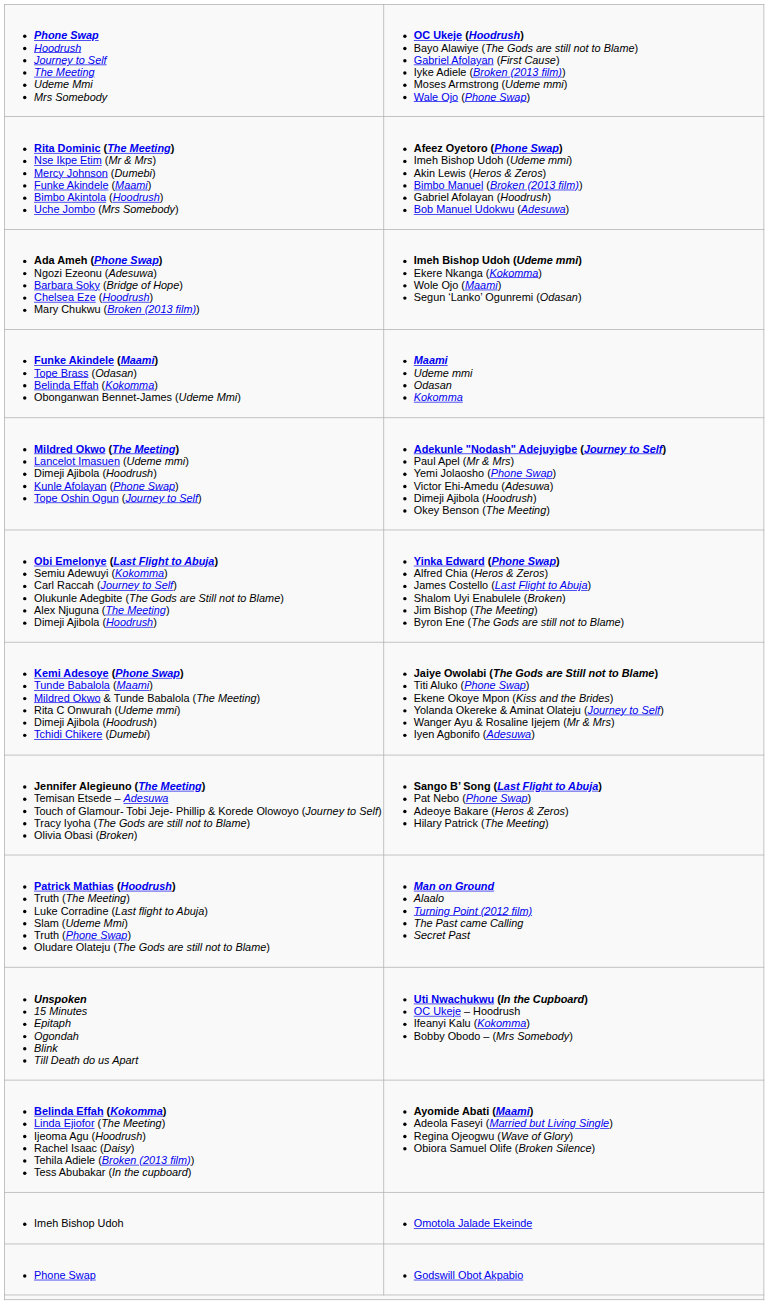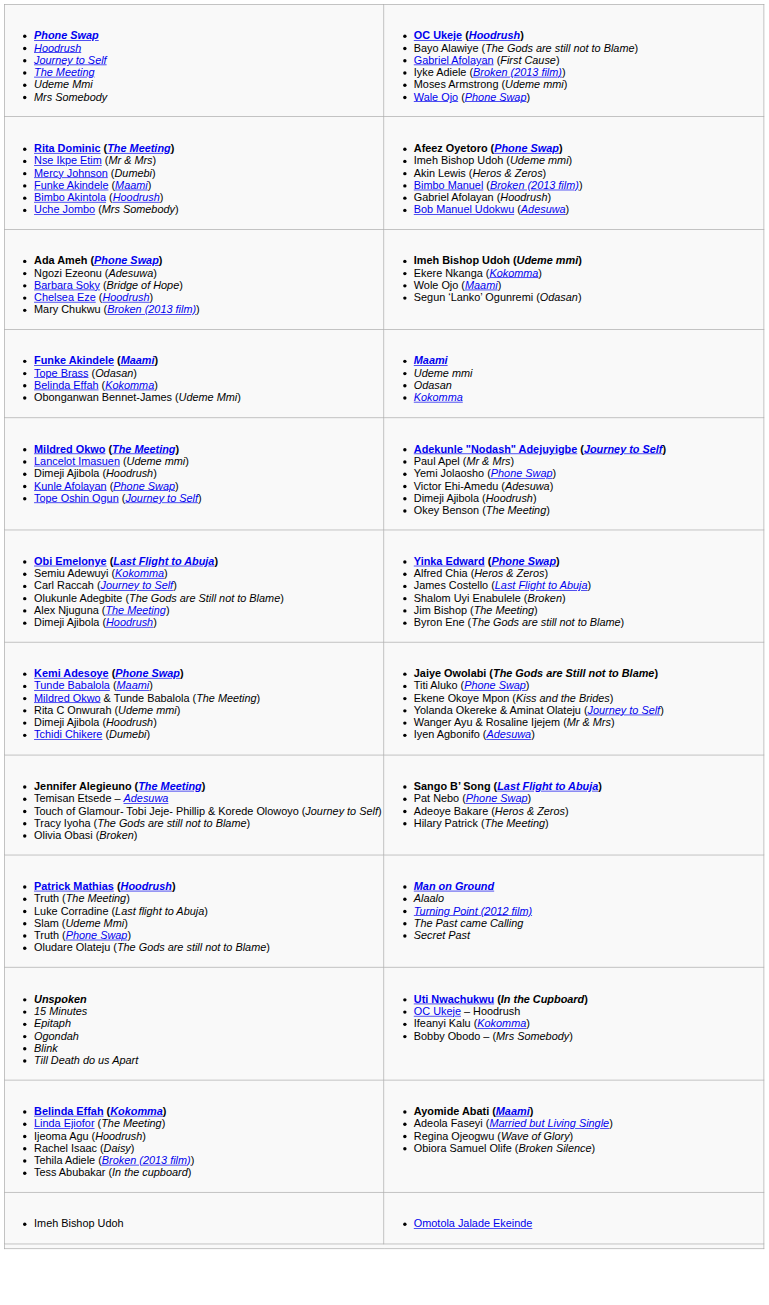 <table class="wikitable">
 <tr>
 <td valign="top" width="50%"><br><ul><li><strong><em><a href='#'>Phone Swap</a></em></strong></li><li><em><a href='#'>Hoodrush</a></em></li><li><em><a href='#'>Journey to Self</a></em></li><li><em><a href='#'>The Meeting</a></em></li><li><em>Udeme Mmi</em></li><li><em>Mrs Somebody</em></li></ul></td>
 <td valign="top"  width="50%"><br><ul><li><strong><a href='#'>OC Ukeje</a> (<em><a href='#'>Hoodrush</a></em>)</strong></li><li>Bayo Alawiye (<em>The Gods are still not to Blame</em>)</li><li><a href='#'>Gabriel Afolayan</a> (<em>First Cause</em>)</li><li>Iyke Adiele (<em><a href='#'>Broken (2013 film)</a></em>)</li><li>Moses Armstrong (<em>Udeme mmi</em>)</li><li><a href='#'>Wale Ojo</a> (<em><a href='#'>Phone Swap</a></em>)</li></ul></td>
 </tr>
 <tr>
 <td valign="top"><br><ul><li><strong><a href='#'>Rita Dominic</a> (<em><a href='#'>The Meeting</a></em>)</strong></li><li><a href='#'>Nse Ikpe Etim</a>  (<em>Mr & Mrs</em>)</li><li><a href='#'>Mercy Johnson</a> (<em>Dumebi</em>)</li><li><a href='#'>Funke Akindele</a> (<em><a href='#'>Maami</a></em>)</li><li><a href='#'>Bimbo Akintola</a> (<em><a href='#'>Hoodrush</a></em>)</li><li><a href='#'>Uche Jombo</a> (<em>Mrs Somebody</em>)</li></ul></td>
 <td valign="top"><br><ul><li><strong>Afeez Oyetoro (<em><a href='#'>Phone Swap</a></em>)</strong></li><li>Imeh Bishop Udoh (<em>Udeme mmi</em>)</li><li>Akin Lewis  (<em>Heros & Zeros</em>)</li><li><a href='#'>Bimbo Manuel</a> (<em><a href='#'>Broken (2013 film)</a></em>)</li><li>Gabriel Afolayan (<em>Hoodrush</em>)</li><li><a href='#'>Bob Manuel Udokwu</a> (<em><a href='#'>Adesuwa</a></em>)</li></ul></td>
 </tr>
 <tr>
 <td valign="top"><br><ul><li><strong>Ada Ameh (<em><a href='#'>Phone Swap</a></em>)</strong></li><li>Ngozi Ezeonu (<em>Adesuwa</em>)</li><li><a href='#'>Barbara Soky</a> (<em>Bridge of Hope</em>)</li><li><a href='#'>Chelsea Eze</a> (<em><a href='#'>Hoodrush</a></em>)</li><li>Mary Chukwu (<em><a href='#'>Broken (2013 film)</a></em>)</li></ul></td>
 <td valign="top"><br><ul><li><strong>Imeh Bishop Udoh (<em>Udeme mmi</em>)</strong></li><li>Ekere Nkanga (<em><a href='#'>Kokomma</a></em>)</li><li>Wole Ojo (<em><a href='#'>Maami</a></em>)</li><li>Segun ‘Lanko’ Ogunremi (<em>Odasan</em>)</li></ul></td>
 </tr>
 <tr>
 <td valign="top"><br><ul><li><strong><a href='#'>Funke Akindele</a> (<em><a href='#'>Maami</a></em>)</strong></li><li><a href='#'>Tope Brass</a> (<em>Odasan</em>)</li><li><a href='#'>Belinda Effah</a> (<em><a href='#'>Kokomma</a></em>)</li><li>Obonganwan Bennet-James (<em>Udeme Mmi</em>)</li></ul></td>
 <td valign="top"><br><ul><li><strong><em><a href='#'>Maami</a></em></strong></li><li><em>Udeme mmi</em></li><li><em>Odasan</em></li><li><em><a href='#'>Kokomma</a></em></li></ul></td>
 </tr>
 <tr>
 <td valign="top"><br><ul><li><strong><a href='#'>Mildred Okwo</a> (<em><a href='#'>The Meeting</a></em>)</strong></li><li><a href='#'>Lancelot Imasuen</a> (<em>Udeme mmi</em>)</li><li>Dimeji Ajibola (<em>Hoodrush</em>)</li><li><a href='#'>Kunle Afolayan</a> (<em><a href='#'>Phone Swap</a></em>)</li><li><a href='#'>Tope Oshin Ogun</a> (<em><a href='#'>Journey to Self</a></em>)</li></ul></td>
 <td valign="top"><br><ul><li><strong><a href='#'>Adekunle "Nodash" Adejuyigbe</a> (<em><a href='#'>Journey to Self</a></em>)</strong></li><li>Paul Apel (<em>Mr & Mrs</em>)</li><li>Yemi Jolaosho (<em><a href='#'>Phone Swap</a></em>)</li><li>Victor Ehi-Amedu (<em>Adesuwa</em>)</li><li>Dimeji Ajibola (<em>Hoodrush</em>)</li><li>Okey Benson (<em>The Meeting</em>)</li></ul></td>
 </tr>
 <tr>
 <td valign="top"><br><ul><li><strong><a href='#'>Obi Emelonye</a> (<em><a href='#'>Last Flight to Abuja</a></em>)</strong></li><li>Semiu Adewuyi (<em><a href='#'>Kokomma</a></em>)</li><li>Carl Raccah (<em><a href='#'>Journey to Self</a></em>)</li><li>Olukunle Adegbite (<em>The Gods are Still not to Blame</em>)</li><li>Alex Njuguna (<em><a href='#'>The Meeting</a></em>)</li><li>Dimeji Ajibola (<em><a href='#'>Hoodrush</a></em>)</li></ul></td>
 <td valign="top"><br><ul><li><strong><a href='#'>Yinka Edward</a> (<em><a href='#'>Phone Swap</a></em>)</strong></li><li>Alfred Chia (<em>Heros & Zeros</em>)</li><li>James Costello (<em><a href='#'>Last Flight to Abuja</a></em>)</li><li>Shalom Uyi Enabulele (<em>Broken</em>)</li><li>Jim Bishop (<em>The Meeting</em>)</li><li>Byron Ene (<em>The Gods are still not to Blame</em>)</li></ul></td>
 </tr>
 <tr>
 <td valign="top"><br><ul><li><strong><a href='#'>Kemi Adesoye</a> (<em><a href='#'>Phone Swap</a></em>)</strong></li><li><a href='#'>Tunde Babalola</a> (<em><a href='#'>Maami</a></em>)</li><li><a href='#'>Mildred Okwo</a> & Tunde Babalola (<em>The Meeting</em>)</li><li>Rita C Onwurah (<em>Udeme mmi</em>)</li><li>Dimeji Ajibola (<em>Hoodrush</em>)</li><li><a href='#'>Tchidi Chikere</a> (<em>Dumebi</em>)</li></ul></td>
 <td valign="top"><br><ul><li><strong>Jaiye Owolabi (<em>The Gods are Still not to Blame</em>)</strong></li><li>Titi Aluko (<em><a href='#'>Phone Swap</a></em>)</li><li>Ekene Okoye Mpon (<em>Kiss and the Brides</em>)</li><li>Yolanda Okereke & Aminat Olateju (<em><a href='#'>Journey to Self</a></em>)</li><li>Wanger Ayu & Rosaline Ijejem (<em>Mr & Mrs</em>)</li><li>Iyen Agbonifo  (<em><a href='#'>Adesuwa</a></em>)</li></ul></td>
 </tr>
 <tr>
 <td valign="top"><br><ul><li><strong>Jennifer Alegieuno (<em><a href='#'>The Meeting</a></em>)</strong></li><li>Temisan Etsede – <em><a href='#'>Adesuwa</a></em></li><li>Touch of Glamour- Tobi Jeje- Phillip & Korede Olowoyo (<em>Journey to Self</em>)</li><li>Tracy Iyoha (<em>The Gods are still not to Blame</em>)</li><li>Olivia Obasi (<em>Broken</em>)</li></ul></td>
 <td valign="top"><br><ul><li><strong>Sango B’ Song (<em><a href='#'>Last Flight to Abuja</a></em>)</strong></li><li>Pat Nebo (<em><a href='#'>Phone Swap</a></em>)</li><li>Adeoye Bakare  (<em>Heros & Zeros</em>)</li><li>Hilary Patrick (<em>The Meeting</em>)</li></ul></td>
 </tr>
 <tr>
 <td valign="top"><br><ul><li><strong><a href='#'>Patrick Mathias</a> (<em><a href='#'>Hoodrush</a></em>)</strong></li><li>Truth (<em>The Meeting</em>)</li><li>Luke Corradine (<em>Last flight to Abuja</em>)</li><li>Slam  (<em>Udeme Mmi</em>)</li><li>Truth (<em><a href='#'>Phone Swap</a></em>)</li><li>Oludare Olateju (<em>The Gods are still not to Blame</em>)</li></ul></td>
 <td valign="top"><br><ul><li><strong><em><a href='#'>Man on Ground</a></em></strong></li><li><em>Alaalo</em></li><li><em><a href='#'>Turning Point (2012 film)</a></em></li><li><em>The Past came Calling</em></li><li><em>Secret Past</em></li></ul></td>
 </tr>
 <tr>
 <td valign="top"><br><ul><li><strong><em>Unspoken</em></strong></li><li><em>15 Minutes</em></li><li><em>Epitaph</em></li><li><em>Ogondah</em></li><li><em>Blink</em></li><li><em>Till Death do us Apart</em></li></ul></td>
 <td valign="top"><br><ul><li><strong><a href='#'>Uti Nwachukwu</a> (<em>In the Cupboard</em>)</strong></li><li><a href='#'>OC Ukeje</a> – Hoodrush</li><li>Ifeanyi Kalu (<em><a href='#'>Kokomma</a></em>)</li><li>Bobby Obodo – (<em>Mrs Somebody</em>)</li></ul></td>
 </tr>
 <tr>
 <td valign="top"><br><ul><li><strong><a href='#'>Belinda Effah</a> (<em><a href='#'>Kokomma</a></em>)</strong></li><li><a href='#'>Linda Ejiofor</a> (<em>The Meeting</em>)</li><li>Ijeoma Agu (<em>Hoodrush</em>)</li><li>Rachel Isaac (<em>Daisy</em>)</li><li>Tehila Adiele (<em><a href='#'>Broken (2013 film)</a></em>)</li><li>Tess Abubakar (<em>In the cupboard</em>)</li></ul></td>
 <td valign="top"><br><ul><li><strong>Ayomide Abati (<em><a href='#'>Maami</a></em>)</strong></li><li>Adeola Faseyi (<em><a href='#'>Married but Living Single</a></em>)</li><li>Regina Ojeogwu (<em>Wave of Glory</em>)</li><li>Obiora Samuel Olife (<em>Broken Silence</em>)</li></ul></td>
 </tr>
 <tr>
 <td valign="top"><br><ul><li>Imeh Bishop Udoh</li></ul></td>
 <td valign="top"><br><ul><li><a href='#'>Omotola Jalade Ekeinde</a></li></ul></td>
 </tr>
 <tr>
-<td valign="top"><br><ul><li><a href='#'>Phone Swap</a></li></ul></td>
-<td valign="top"><br><ul><li><a href='#'>Godswill Obot Akpabio</a></li></ul></td>
-</tr>
-<tr>
 <td colspan="2"></td>
 </tr>
 </table>
